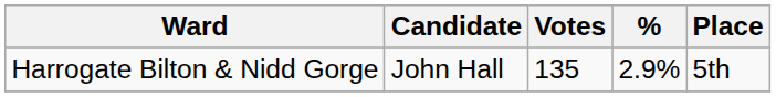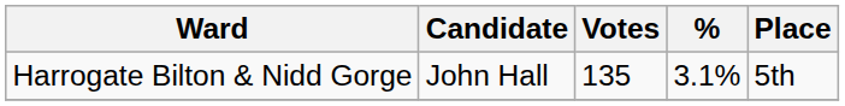 <table class="wikitable">
 <tr>
 <th>Ward</th>
 <th>Candidate</th>
 <th>Votes</th>
 <th>%</th>
 <th>Place</th>
 </tr>
 <tr>
 <td>Harrogate Bilton & Nidd Gorge</td>
 <td>John Hall</td>
 <td>135</td>
-<td>2.9%</td>
+<td>3.1%</td>
 <td>5th</td>
 </tr>
 <tr>
 </tr>
 </table>
